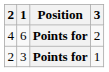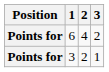 <table class="wikitable floatleft" style="text-align: center">
 <tr>
+<th scope="col">Position</th>
+<th scope="col">1</th>
 <th scope="col">2</th>
-<th scope="col">1</th>
-<th scope="col">Position</th>
 <th scope="col">3</th>
 </tr>
 <tr>
+<th scope="row">Points for </th>
+<td>6</td>
 <td>4</td>
-<td>6</td>
-<th scope="row">Points for </th>
 <td>2</td>
 </tr>
 <tr>
+<th scope="row">Points for </th>
+<td>3</td>
 <td>2</td>
-<td>3</td>
-<th scope="row">Points for </th>
 <td>1</td>
 </tr>
 </table>
